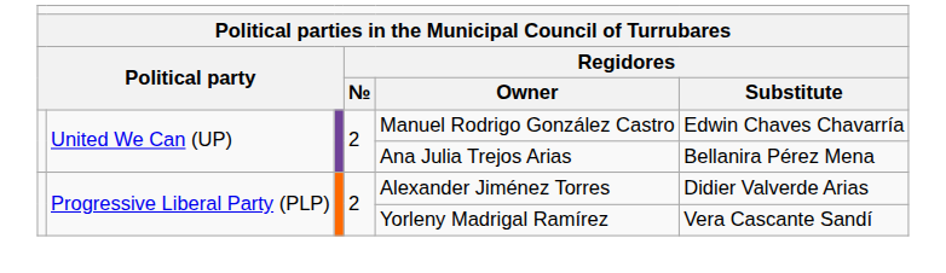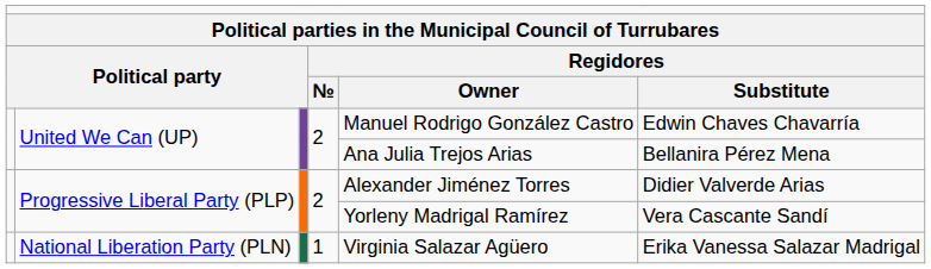 <table class="wikitable" border="1" style="margin:auto;">
 <tr>
 <td colspan="6"></td>
 </tr>
 <tr>
 <th colspan="6"><strong>Political parties in the Municipal Council of Turrubares</strong></th>
 </tr>
 <tr ---->
 <th colspan="3" rowspan="2">Political party</th>
 <th colspan="3">Regidores</th>
 </tr>
 <tr>
 <th>№</th>
 <th>Owner</th>
 <th>Substitute</th>
 </tr>
 <tr>
 <td rowspan="2"></td>
 <td rowspan="2"><a href='#'>United We Can</a> (UP)</td>
 <td rowspan="2" bgcolor="#6F4197"></td>
 <td rowspan="2">2</td>
 <td>Manuel Rodrigo González Castro</td>
 <td>Edwin Chaves Chavarría</td>
 </tr>
 <tr>
 <td>Ana Julia Trejos Arias</td>
 <td>Bellanira Pérez Mena</td>
 </tr>
 <tr>
 <td rowspan="2"></td>
 <td rowspan="2"><a href='#'>Progressive Liberal Party</a> (PLP)</td>
 <td rowspan="2" bgcolor="#FE6900"></td>
 <td rowspan="2">2</td>
 <td>Alexander Jiménez Torres</td>
 <td>Didier Valverde Arias</td>
 </tr>
 <tr ---->
 <td>Yorleny Madrigal Ramírez</td>
 <td>Vera Cascante Sandí</td>
 </tr>
+<tr>
+<td></td>
+<td><a href='#'>National Liberation Party</a> (PLN)</td>
+<td bgcolor="#186E47"></td>
+<td>1</td>
+<td>Virginia Salazar Agüero</td>
+<td>Erika Vanessa Salazar Madrigal</td>
+</tr>
 </table>
